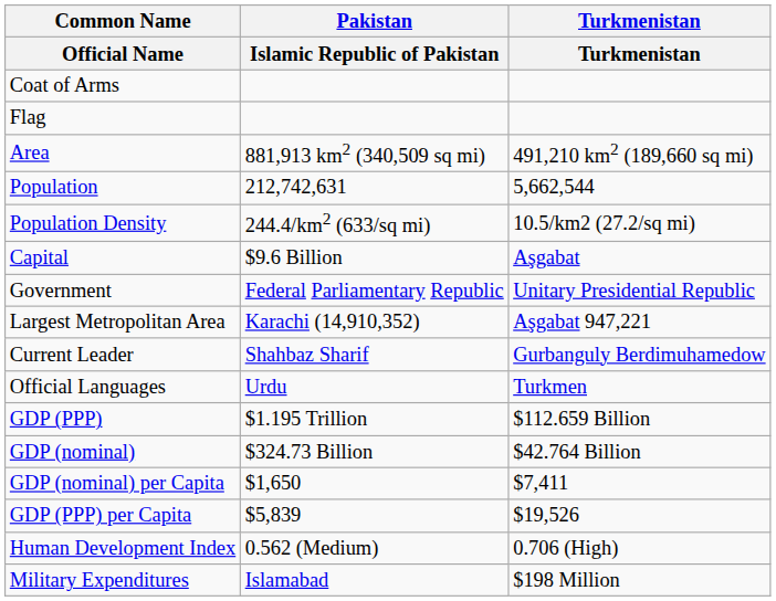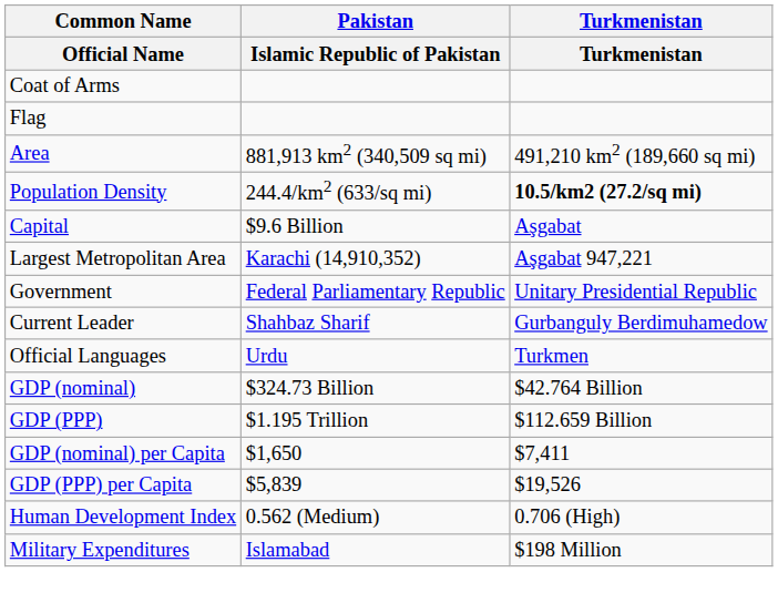 <table class="wikitable">
 <tr>
 <th>Common Name</th>
 <th><a href='#'>Pakistan</a></th>
 <th><a href='#'>Turkmenistan</a></th>
 </tr>
 <tr>
 <th>Official Name</th>
 <th>Islamic Republic of Pakistan</th>
 <th>Turkmenistan</th>
 </tr>
 <tr>
 <td>Coat of Arms</td>
 <td style="text-align:center"></td>
 <td style="text-align:center"></td>
 </tr>
 <tr>
 <td>Flag</td>
 <td style="text-align:center"></td>
 <td style="text-align:center"></td>
 </tr>
 <tr>
 <td><a href='#'>Area</a></td>
 <td>881,913 km<sup>2</sup> (340,509 sq mi)</td>
 <td>491,210 km<sup>2</sup> (189,660 sq mi)</td>
 </tr>
 <tr>
-<td><a href='#'>Population</a></td>
-<td>212,742,631</td>
-<td>5,662,544</td>
-</tr>
-<tr>
 <td><a href='#'>Population Density</a></td>
 <td>244.4/km<sup>2</sup> (633/sq mi)</td>
-<td>10.5/km2 (27.2/sq mi)</td>
+<td><strong>10.5/km2 (27.2/sq mi)</strong></td>
 </tr>
 <tr>
 <td><a href='#'>Capital</a></td>
 <td>$9.6 Billion</td>
 <td><a href='#'>Aşgabat</a></td>
 </tr>
 <tr>
+<td>Largest Metropolitan Area</td>
+<td><a href='#'>Karachi</a> (14,910,352)</td>
+<td><a href='#'>Aşgabat</a> 947,221</td>
+</tr>
+<tr>
 <td>Government</td>
 <td><a href='#'>Federal</a> <a href='#'>Parliamentary</a> <a href='#'>Republic</a></td>
 <td><a href='#'>Unitary Presidential Republic</a></td>
-</tr>
-<tr>
-<td>Largest Metropolitan Area</td>
-<td><a href='#'>Karachi</a> (14,910,352)</td>
-<td><a href='#'>Aşgabat</a> 947,221</td>
 </tr>
 <tr>
 <td>Current Leader</td>
 <td><a href='#'>Shahbaz Sharif</a></td>
 <td><a href='#'>Gurbanguly Berdimuhamedow</a></td>
 </tr>
 <tr>
 <td>Official Languages</td>
 <td><a href='#'>Urdu</a></td>
 <td><a href='#'>Turkmen</a></td>
 </tr>
 <tr>
+<td><a href='#'>GDP (nominal)</a></td>
+<td>$324.73 Billion</td>
+<td>$42.764 Billion</td>
+</tr>
+<tr>
 <td><a href='#'>GDP (PPP)</a></td>
 <td>$1.195 Trillion</td>
 <td>$112.659 Billion</td>
-</tr>
-<tr>
-<td><a href='#'>GDP (nominal)</a></td>
-<td>$324.73 Billion</td>
-<td>$42.764 Billion</td>
 </tr>
 <tr>
 <td><a href='#'>GDP (nominal) per Capita</a></td>
 <td>$1,650</td>
 <td>$7,411</td>
 </tr>
 <tr>
 <td><a href='#'>GDP (PPP) per Capita</a></td>
 <td>$5,839</td>
 <td>$19,526</td>
 </tr>
 <tr>
 <td><a href='#'>Human Development Index</a></td>
 <td> 0.562 (<span>Medium</span>)</td>
 <td> 0.706 (<span>High</span>)</td>
 </tr>
 <tr>
 <td><a href='#'>Military Expenditures</a></td>
 <td><a href='#'>Islamabad</a></td>
 <td>$198 Million</td>
 </tr>
 </table>
